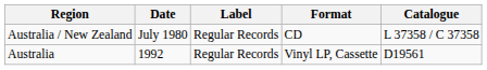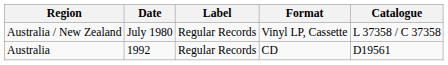 <table class="wikitable">
 <tr>
 <th>Region</th>
 <th>Date</th>
 <th>Label</th>
 <th>Format</th>
 <th>Catalogue</th>
 </tr>
 <tr>
 <td>Australia / New Zealand</td>
 <td>July 1980</td>
 <td>Regular Records</td>
-<td>CD</td>
+<td>Vinyl LP, Cassette</td>
 <td>L 37358 / C 37358</td>
 </tr>
 <tr>
 <td>Australia</td>
 <td>1992</td>
 <td>Regular Records</td>
-<td>Vinyl LP, Cassette</td>
+<td>CD</td>
 <td>D19561</td>
 </tr>
 </table>
